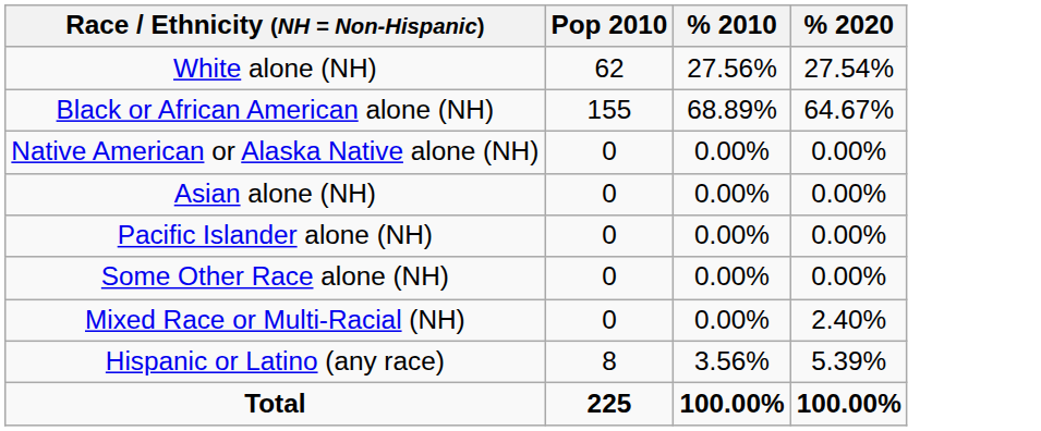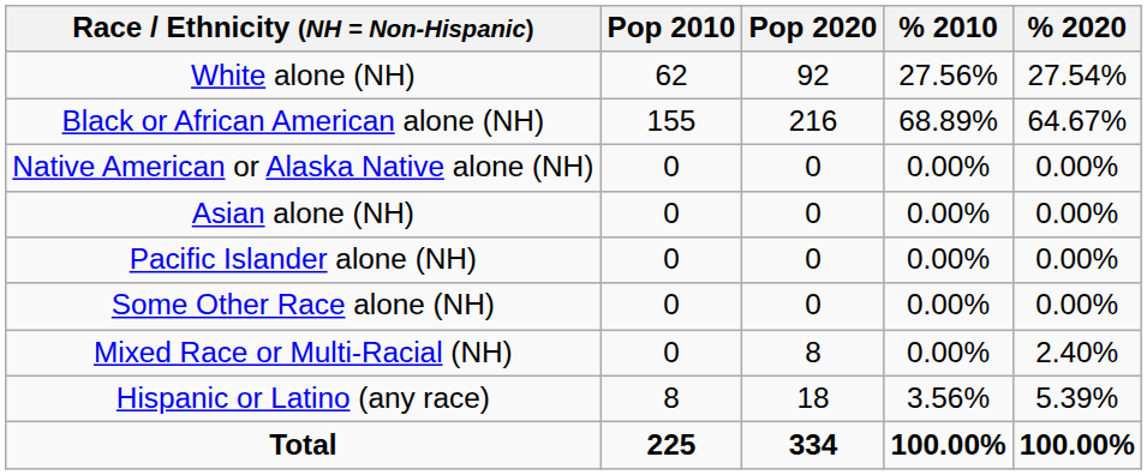 <table class="wikitable" style="text-align:center;">
 <tr>
 <th>Race / Ethnicity <small>(<em>NH = Non-Hispanic</em>)</small></th>
 <th>Pop 2010</th>
+<th>Pop 2020</th>
 <th>% 2010</th>
 <th>% 2020</th>
 </tr>
 <tr>
 <td><a href='#'>White</a> alone (NH)</td>
 <td>62</td>
+<td>92</td>
 <td>27.56%</td>
 <td>27.54%</td>
 </tr>
 <tr>
 <td><a href='#'>Black or African American</a> alone (NH)</td>
 <td>155</td>
+<td>216</td>
 <td>68.89%</td>
 <td>64.67%</td>
 </tr>
 <tr>
 <td><a href='#'>Native American</a> or <a href='#'>Alaska Native</a> alone (NH)</td>
+<td>0</td>
 <td>0</td>
 <td>0.00%</td>
 <td>0.00%</td>
 </tr>
 <tr>
 <td><a href='#'>Asian</a> alone (NH)</td>
 <td>0</td>
+<td>0</td>
 <td>0.00%</td>
 <td>0.00%</td>
 </tr>
 <tr>
 <td><a href='#'>Pacific Islander</a> alone (NH)</td>
+<td>0</td>
 <td>0</td>
 <td>0.00%</td>
 <td>0.00%</td>
 </tr>
 <tr>
 <td><a href='#'>Some Other Race</a> alone (NH)</td>
 <td>0</td>
+<td>0</td>
 <td>0.00%</td>
 <td>0.00%</td>
 </tr>
 <tr>
 <td><a href='#'>Mixed Race or Multi-Racial</a> (NH)</td>
 <td>0</td>
+<td>8</td>
 <td>0.00%</td>
 <td>2.40%</td>
 </tr>
 <tr>
 <td><a href='#'>Hispanic or Latino</a> (any race)</td>
 <td>8</td>
+<td>18</td>
 <td>3.56%</td>
 <td>5.39%</td>
 </tr>
 <tr>
 <td><strong>Total</strong></td>
 <td><strong>225</strong></td>
+<td><strong>334</strong></td>
 <td><strong>100.00%</strong></td>
 <td><strong>100.00%</strong></td>
 </tr>
 </table>
